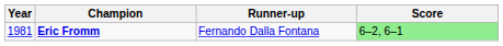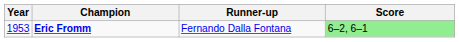 <table class="wikitable" style="font-size:90%">
 <tr>
 <th>Year</th>
 <th width="200">Champion</th>
 <th width="200">Runner-up</th>
 <th width="175">Score</th>
 </tr>
 <tr>
-<td><a href='#'>1981</a></td>
+<td><a href='#'>1953</a></td>
 <td> <strong><a href='#'>Eric Fromm</a></strong></td>
 <td> <a href='#'>Fernando Dalla Fontana</a></td>
 <td style="background: lightgreen;">6–2, 6–1</td>
 </tr>
 </table>
